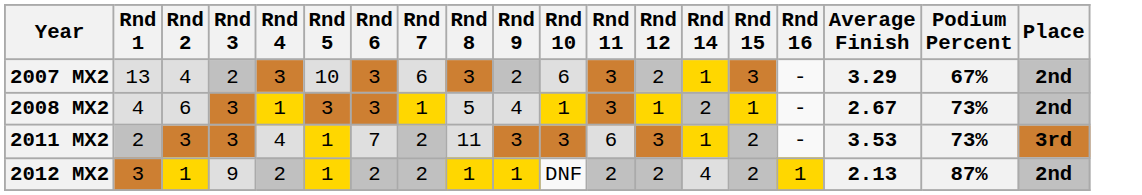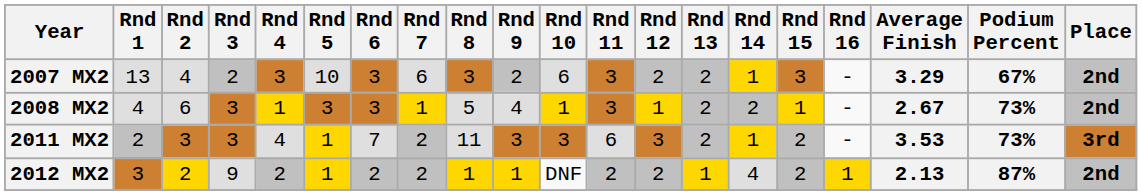 <table class="wikitable" style="font-size: 85%; text-align:center">
 <tr valign="top">
 <th valign="middle">Year</th>
 <th>Rnd<br>1</th>
 <th>Rnd<br>2</th>
 <th>Rnd<br>3</th>
 <th>Rnd<br>4</th>
 <th>Rnd<br>5</th>
 <th>Rnd<br>6</th>
 <th>Rnd<br>7</th>
 <th>Rnd<br>8</th>
 <th>Rnd<br>9</th>
 <th>Rnd<br>10</th>
 <th>Rnd<br>11</th>
 <th>Rnd<br>12</th>
+<th>Rnd<br>13</th>
 <th>Rnd<br>14</th>
 <th>Rnd<br>15</th>
 <th>Rnd<br>16</th>
 <th valign="middle">Average<br>Finish</th>
 <th valign="middle">Podium<br>Percent</th>
 <th valign="middle">Place</th>
 </tr>
 <tr>
 <th>2007 MX2</th>
 <td style="background:#dfdfdf;">13</td>
 <td style="background:#dfdfdf;">4</td>
 <td style="background: silver;">2</td>
 <td style="background:#CD7F32;">3</td>
 <td style="background:#dfdfdf;">10</td>
 <td style="background:#CD7F32;">3</td>
 <td style="background:#dfdfdf;">6</td>
 <td style="background:#CD7F32;">3</td>
 <td style="background: silver;">2</td>
 <td style="background:#dfdfdf;">6</td>
 <td style="background:#CD7F32;">3</td>
+<td style="background: silver;">2</td>
 <td style="background: silver;">2</td>
 <td style="background: gold;">1</td>
 <td style="background:#CD7F32;">3</td>
 <td>-</td>
 <th>3.29</th>
 <th>67%</th>
 <th style="background: silver;">2nd</th>
 </tr>
 <tr>
 <th>2008 MX2</th>
 <td style="background:#dfdfdf;">4</td>
 <td style="background:#dfdfdf;">6</td>
 <td style="background:#CD7F32;">3</td>
 <td style="background: gold;">1</td>
 <td style="background:#CD7F32;">3</td>
 <td style="background:#CD7F32;">3</td>
 <td style="background: gold;">1</td>
 <td style="background:#dfdfdf;">5</td>
 <td style="background:#dfdfdf;">4</td>
 <td style="background: gold;">1</td>
 <td style="background:#CD7F32;">3</td>
 <td style="background: gold;">1</td>
 <td style="background: silver;">2</td>
+<td style="background: silver;">2</td>
 <td style="background: gold;">1</td>
 <td>-</td>
 <th>2.67</th>
 <th>73%</th>
 <th style="background: silver;">2nd</th>
 </tr>
 <tr>
 <th>2011 MX2</th>
 <td style="background: silver;">2</td>
 <td style="background:#CD7F32;">3</td>
 <td style="background:#CD7F32;">3</td>
 <td style="background:#dfdfdf;">4</td>
 <td style="background: gold;">1</td>
 <td style="background:#dfdfdf;">7</td>
 <td style="background: silver;">2</td>
 <td style="background:#dfdfdf;">11</td>
 <td style="background:#CD7F32;">3</td>
 <td style="background:#CD7F32;">3</td>
 <td style="background:#dfdfdf;">6</td>
 <td style="background:#CD7F32;">3</td>
+<td style="background: silver;">2</td>
 <td style="background: gold;">1</td>
 <td style="background: silver;">2</td>
 <td>-</td>
 <th>3.53</th>
 <th>73%</th>
 <th style="background:#CD7F32;">3rd</th>
 </tr>
 <tr>
 <th>2012 MX2</th>
 <td style="background:#CD7F32;">3</td>
-<td style="background: gold;">1</td>
+<td style="background: gold;">2</td>
 <td style="background:#dfdfdf;">9</td>
 <td style="background: silver;">2</td>
 <td style="background: gold;">1</td>
 <td style="background: silver;">2</td>
 <td style="background: silver;">2</td>
 <td style="background: gold;">1</td>
 <td style="background: gold;">1</td>
 <td>DNF</td>
 <td style="background: silver;">2</td>
 <td style="background: silver;">2</td>
+<td style="background: gold;">1</td>
 <td style="background:#dfdfdf;">4</td>
 <td style="background: silver;">2</td>
 <td style="background: gold;">1</td>
 <th>2.13</th>
 <th>87%</th>
 <th style="background: silver;">2nd</th>
 </tr>
 </table>
